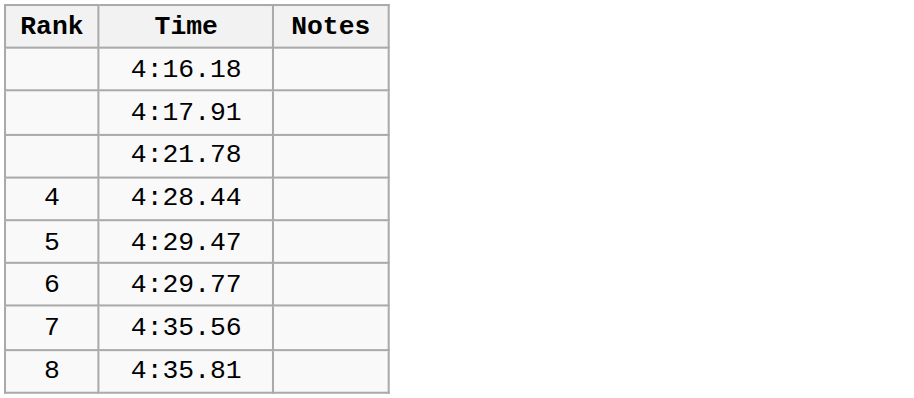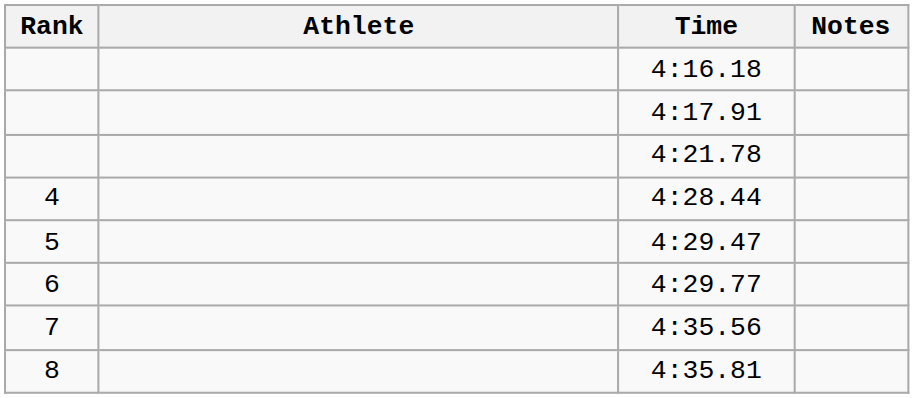 <table class="wikitable" style="text-align:center">
 <tr>
 <th width=40>Rank</th>
+<th width=250>Athlete</th>
 <th width=80>Time</th>
 <th width=50>Notes</th>
 </tr>
 <tr>
 <td></td>
+<td align=left></td>
 <td>4:16.18</td>
 <td></td>
 </tr>
 <tr>
 <td></td>
+<td align=left></td>
 <td>4:17.91</td>
 <td></td>
 </tr>
 <tr>
 <td></td>
+<td align=left></td>
 <td>4:21.78</td>
 <td></td>
 </tr>
 <tr>
 <td>4</td>
+<td align=left></td>
 <td>4:28.44</td>
 <td></td>
 </tr>
 <tr>
 <td>5</td>
+<td align=left></td>
 <td>4:29.47</td>
 <td></td>
 </tr>
 <tr>
 <td>6</td>
+<td align=left></td>
 <td>4:29.77</td>
 <td></td>
 </tr>
 <tr>
 <td>7</td>
+<td align=left></td>
 <td>4:35.56</td>
 <td></td>
 </tr>
 <tr>
 <td>8</td>
+<td align=left></td>
 <td>4:35.81</td>
 <td></td>
 </tr>
 </table>
